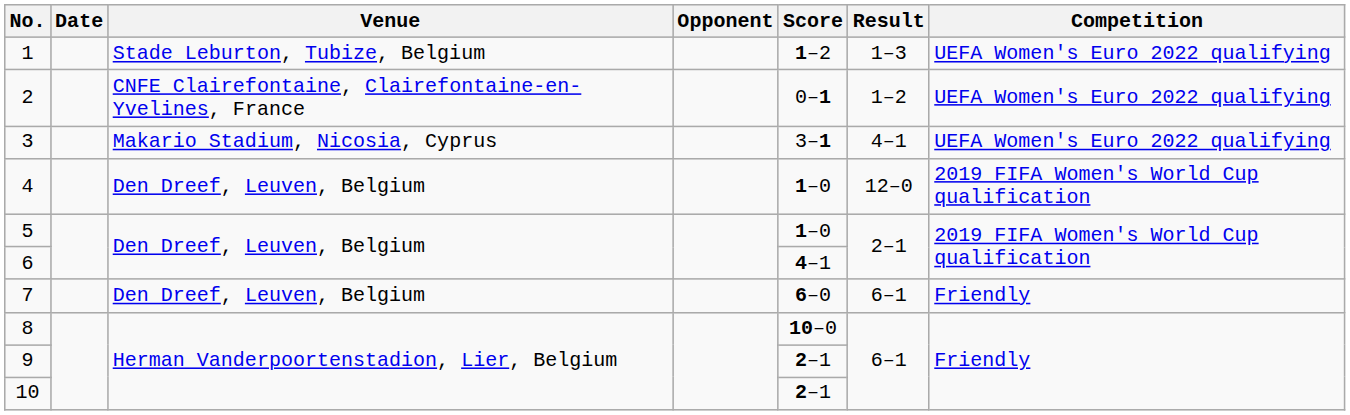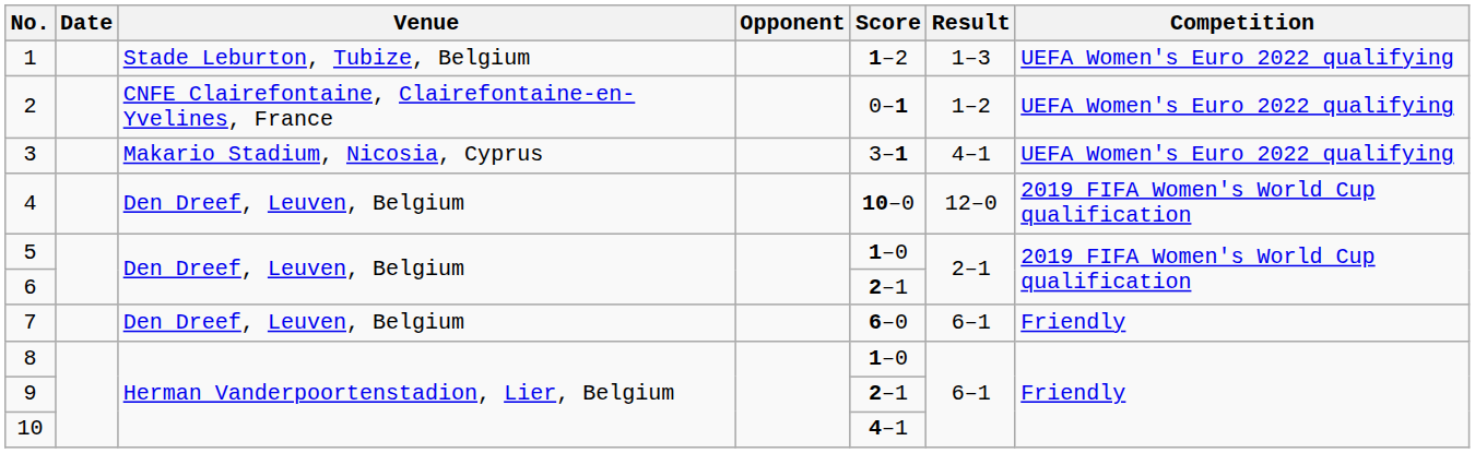 <table class="wikitable sortable">
 <tr>
 <th>No.</th>
 <th>Date</th>
 <th>Venue</th>
 <th>Opponent</th>
 <th>Score</th>
 <th>Result</th>
 <th>Competition</th>
 </tr>
 <tr>
 <td align="center">1</td>
 <td></td>
 <td><a href='#'>Stade Leburton</a>, <a href='#'>Tubize</a>, Belgium</td>
 <td></td>
 <td align="center"><strong>1</strong>–2</td>
 <td align="center">1–3</td>
 <td><a href='#'>UEFA Women's Euro 2022 qualifying</a></td>
 </tr>
 <tr>
 <td align="center">2</td>
 <td></td>
 <td><a href='#'>CNFE Clairefontaine</a>, <a href='#'>Clairefontaine-en-Yvelines</a>, France</td>
 <td></td>
 <td align="center">0–<strong>1</strong></td>
 <td align="center">1–2</td>
 <td><a href='#'>UEFA Women's Euro 2022 qualifying</a></td>
 </tr>
 <tr>
 <td align="center">3</td>
 <td></td>
 <td><a href='#'>Makario Stadium</a>, <a href='#'>Nicosia</a>, Cyprus</td>
 <td></td>
 <td align="center">3–<strong>1</strong></td>
 <td align="center">4–1</td>
 <td><a href='#'>UEFA Women's Euro 2022 qualifying</a></td>
 </tr>
 <tr>
 <td align="center">4</td>
 <td></td>
 <td><a href='#'>Den Dreef</a>, <a href='#'>Leuven</a>, Belgium</td>
 <td></td>
-<td align="center"><strong>1</strong>–0</td>
+<td align="center"><strong>10</strong>–0</td>
 <td align="center">12–0</td>
 <td><a href='#'>2019 FIFA Women's World Cup qualification</a></td>
 </tr>
 <tr>
 <td align="center">5</td>
 <td rowspan="2"></td>
 <td rowspan="2"><a href='#'>Den Dreef</a>, <a href='#'>Leuven</a>, Belgium</td>
 <td rowspan="2"></td>
 <td align="center"><strong>1</strong>–0</td>
 <td rowspan="2" align="center">2–1</td>
 <td rowspan="2"><a href='#'>2019 FIFA Women's World Cup qualification</a></td>
 </tr>
 <tr>
 <td align="center">6</td>
-<td align="center"><strong>4</strong>–1</td>
+<td align="center"><strong>2</strong>–1</td>
 </tr>
 <tr>
 <td align="center">7</td>
 <td></td>
 <td><a href='#'>Den Dreef</a>, <a href='#'>Leuven</a>, Belgium</td>
 <td></td>
 <td align="center"><strong>6</strong>–0</td>
 <td align="center">6–1</td>
 <td><a href='#'>Friendly</a></td>
 </tr>
 <tr>
 <td align="center">8</td>
 <td rowspan="3"></td>
 <td rowspan="3"><a href='#'>Herman Vanderpoortenstadion</a>, <a href='#'>Lier</a>, Belgium</td>
 <td rowspan="3"></td>
-<td align="center"><strong>10</strong>–0</td>
+<td align="center"><strong>1</strong>–0</td>
 <td rowspan="3" align="center">6–1</td>
 <td rowspan="3"><a href='#'>Friendly</a></td>
 </tr>
 <tr>
 <td align="center">9</td>
 <td align="center"><strong>2</strong>–1</td>
 </tr>
 <tr>
 <td align="center">10</td>
-<td align="center"><strong>2</strong>–1</td>
+<td align="center"><strong>4</strong>–1</td>
 </tr>
 </table>
